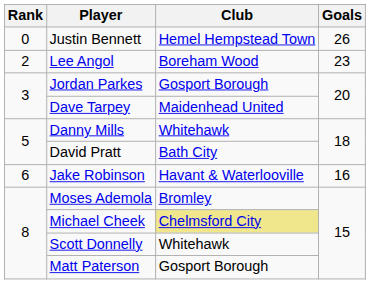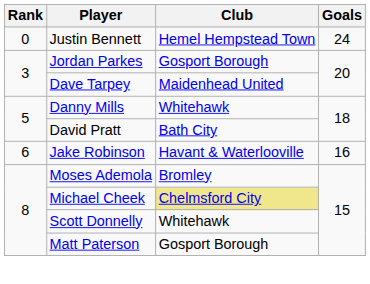 <table class="wikitable" style="text-align:center">
 <tr>
 <th>Rank</th>
 <th>Player</th>
 <th>Club</th>
 <th>Goals</th>
 </tr>
 <tr>
 <td>0</td>
 <td align="left">Justin Bennett</td>
 <td align="left"><a href='#'>Hemel Hempstead Town</a></td>
-<td>26</td>
-</tr>
-<tr>
-<td>2</td>
-<td align="left"><a href='#'>Lee Angol</a></td>
-<td align="left"><a href='#'>Boreham Wood</a></td>
-<td>23</td>
+<td>24</td>
 </tr>
 <tr>
 <td rowspan="2">3</td>
 <td align="left"><a href='#'>Jordan Parkes</a></td>
 <td align="left"><a href='#'>Gosport Borough</a></td>
 <td rowspan="2">20</td>
 </tr>
 <tr>
 <td align="left"><a href='#'>Dave Tarpey</a></td>
 <td align="left"><a href='#'>Maidenhead United</a></td>
 </tr>
 <tr>
 <td rowspan="2">5</td>
 <td align="left"><a href='#'>Danny Mills</a></td>
 <td align="left"><a href='#'>Whitehawk</a></td>
 <td rowspan="2">18</td>
 </tr>
 <tr>
 <td align="left">David Pratt</td>
 <td align="left"><a href='#'>Bath City</a></td>
 </tr>
 <tr>
 <td>6</td>
 <td align="left"><a href='#'>Jake Robinson</a></td>
 <td align="left"><a href='#'>Havant & Waterlooville</a></td>
 <td>16</td>
 </tr>
 <tr>
 <td rowspan="4">8</td>
 <td align="left"><a href='#'>Moses Ademola</a></td>
 <td align="left"><a href='#'>Bromley</a></td>
 <td rowspan="4">15</td>
 </tr>
 <tr>
 <td align="left"><a href='#'>Michael Cheek</a></td>
 <td align="left" style="background: khaki;"><a href='#'>Chelmsford City</a></td>
 </tr>
 <tr>
 <td align="left"><a href='#'>Scott Donnelly</a></td>
 <td align="left">Whitehawk</td>
 </tr>
 <tr>
 <td align="left"><a href='#'>Matt Paterson</a></td>
 <td align="left">Gosport Borough</td>
 </tr>
 </table>
